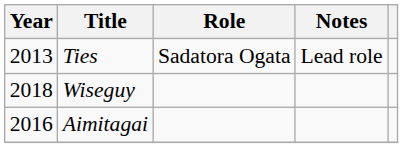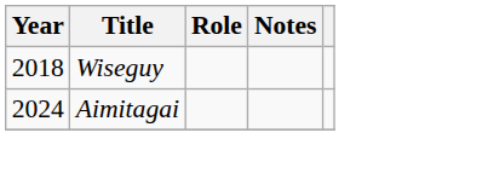 <table class="wikitable">
 <tr>
 <th>Year</th>
 <th>Title</th>
 <th>Role</th>
 <th>Notes</th>
 <th></th>
 </tr>
 <tr>
-<td>2013</td>
-<td><em>Ties</em></td>
-<td>Sadatora Ogata</td>
-<td>Lead role</td>
-<td></td>
-</tr>
-<tr>
 <td>2018</td>
 <td><em>Wiseguy</em></td>
 <td></td>
 <td></td>
 <td></td>
 </tr>
 <tr>
-<td>2016</td>
+<td>2024</td>
 <td><em>Aimitagai</em></td>
 <td></td>
 <td></td>
 <td></td>
 </tr>
 <tr>
 </tr>
 </table>
